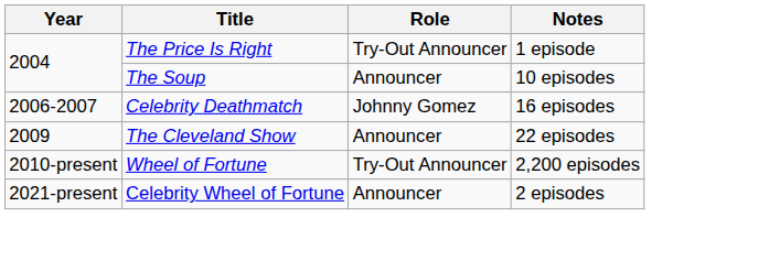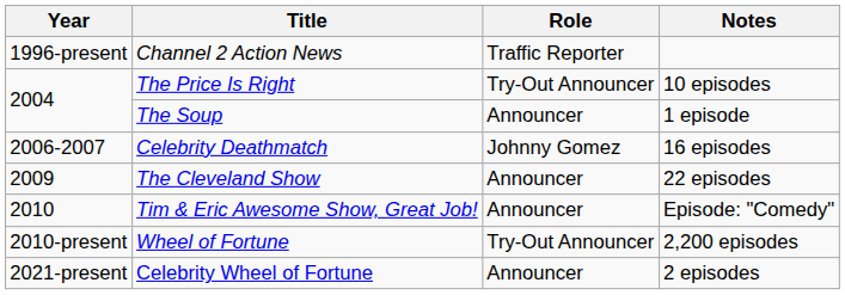 <table class="wikitable sortable">
 <tr>
 <th>Year</th>
 <th>Title</th>
 <th>Role</th>
 <th>Notes</th>
 </tr>
 <tr>
+<td>1996-present</td>
+<td><em>Channel 2 Action News</em></td>
+<td>Traffic Reporter</td>
+<td></td>
+</tr>
+<tr>
 <td rowspan="2">2004</td>
 <td><em><a href='#'>The Price Is Right</a></em></td>
 <td>Try-Out Announcer</td>
-<td>1 episode</td>
+<td>10 episodes</td>
 </tr>
 <tr>
 <td><em><a href='#'>The Soup</a></em></td>
 <td>Announcer</td>
-<td>10 episodes</td>
+<td>1 episode</td>
 </tr>
 <tr>
 <td>2006-2007</td>
 <td><em><a href='#'>Celebrity Deathmatch</a></em></td>
 <td>Johnny Gomez</td>
 <td>16 episodes</td>
 </tr>
 <tr>
 <td>2009</td>
 <td><em><a href='#'>The Cleveland Show</a></em></td>
 <td>Announcer</td>
 <td>22 episodes</td>
 </tr>
 <tr>
+<td>2010</td>
+<td><em><a href='#'>Tim & Eric Awesome Show, Great Job!</a></em></td>
+<td>Announcer</td>
+<td>Episode: "Comedy"</td>
+</tr>
+<tr>
 <td>2010-present</td>
 <td><em><a href='#'>Wheel of Fortune</a></td>
 <td>Try-Out Announcer</td>
 <td>2,200 episodes</td>
 </tr>
 <tr>
 <td>2021-present</td>
 <td></em><a href='#'>Celebrity Wheel of Fortune</a><em></td>
 <td>Announcer</td>
 <td>2 episodes</td>
 </tr>
 </table>
